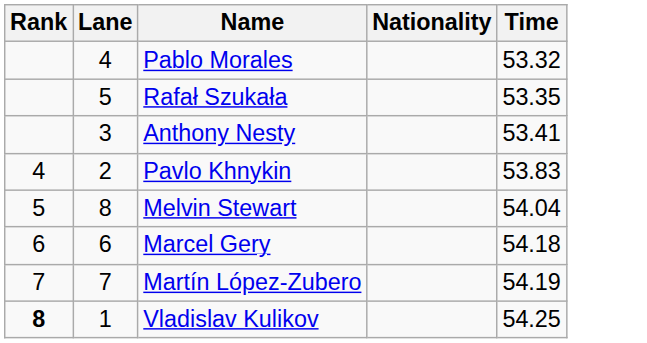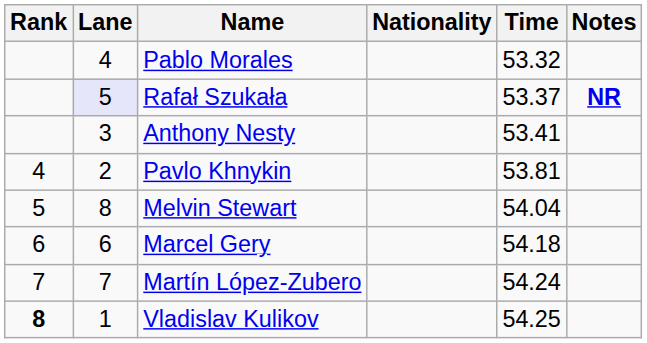 <table class="wikitable sortable" style="text-align:center">
 <tr>
 <th>Rank</th>
 <th>Lane</th>
 <th>Name</th>
 <th>Nationality</th>
 <th>Time</th>
+<th>Notes</th>
 </tr>
 <tr>
 <td></td>
 <td>4</td>
 <td align=left><a href='#'>Pablo Morales</a></td>
 <td align=left></td>
 <td>53.32</td>
+<td></td>
 </tr>
 <tr>
 <td></td>
-<td>5</td>
+<td style="background: lavender;">5</td>
 <td align=left><a href='#'>Rafał Szukała</a></td>
 <td align=left></td>
-<td>53.35</td>
+<td>53.37</td>
+<td><strong><a href='#'>NR</a></strong></td>
 </tr>
 <tr>
 <td></td>
 <td>3</td>
 <td align=left><a href='#'>Anthony Nesty</a></td>
 <td align=left></td>
 <td>53.41</td>
+<td></td>
 </tr>
 <tr>
 <td>4</td>
 <td>2</td>
 <td align=left><a href='#'>Pavlo Khnykin</a></td>
 <td align=left></td>
-<td>53.83</td>
+<td>53.81</td>
+<td></td>
 </tr>
 <tr>
 <td>5</td>
 <td>8</td>
 <td align=left><a href='#'>Melvin Stewart</a></td>
 <td align=left></td>
 <td>54.04</td>
+<td></td>
 </tr>
 <tr>
 <td>6</td>
 <td>6</td>
 <td align=left><a href='#'>Marcel Gery</a></td>
 <td align=left></td>
 <td>54.18</td>
+<td></td>
 </tr>
 <tr>
 <td>7</td>
 <td>7</td>
 <td align=left><a href='#'>Martín López-Zubero</a></td>
 <td align=left></td>
-<td>54.19</td>
+<td>54.24</td>
+<td></td>
 </tr>
 <tr>
 <td><strong>8</strong></td>
 <td>1</td>
 <td align=left><a href='#'>Vladislav Kulikov</a></td>
 <td align=left></td>
 <td>54.25</td>
+<td></td>
 </tr>
 </table>
